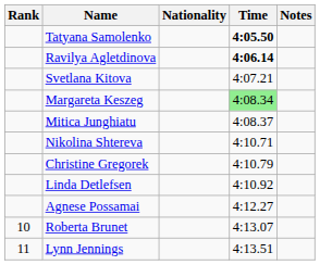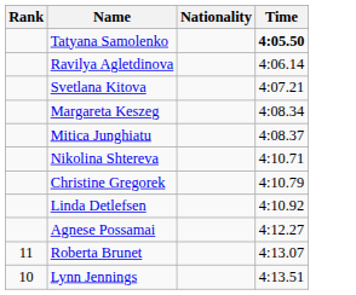 <table class="wikitable sortable" style="text-align:center">
 <tr>
 <th>Rank</th>
 <th>Name</th>
 <th>Nationality</th>
 <th>Time</th>
-<th>Notes</th>
 </tr>
 <tr>
 <td></td>
 <td align=left><a href='#'>Tatyana Samolenko</a></td>
 <td align=left></td>
 <td><strong>4:05.50</strong></td>
-<td></td>
 </tr>
 <tr>
 <td></td>
 <td align=left><a href='#'>Ravilya Agletdinova</a></td>
 <td align=left></td>
-<td><strong>4:06.14</strong></td>
-<td></td>
+<td>4:06.14</td>
 </tr>
 <tr>
 <td></td>
 <td align=left><a href='#'>Svetlana Kitova</a></td>
 <td align=left></td>
 <td>4:07.21</td>
-<td></td>
 </tr>
 <tr>
 <td></td>
 <td align=left><a href='#'>Margareta Keszeg</a></td>
 <td align=left></td>
-<td style="background: lightgreen;">4:08.34</td>
-<td></td>
+<td>4:08.34</td>
 </tr>
 <tr>
 <td></td>
 <td align=left><a href='#'>Mitica Junghiatu</a></td>
 <td align=left></td>
 <td>4:08.37</td>
-<td></td>
 </tr>
 <tr>
 <td></td>
 <td align=left><a href='#'>Nikolina Shtereva</a></td>
 <td align=left></td>
 <td>4:10.71</td>
-<td></td>
 </tr>
 <tr>
 <td></td>
 <td align=left><a href='#'>Christine Gregorek</a></td>
 <td align=left></td>
 <td>4:10.79</td>
-<td></td>
 </tr>
 <tr>
 <td></td>
 <td align=left><a href='#'>Linda Detlefsen</a></td>
 <td align=left></td>
 <td>4:10.92</td>
-<td></td>
 </tr>
 <tr>
 <td></td>
 <td align=left><a href='#'>Agnese Possamai</a></td>
 <td align=left></td>
 <td>4:12.27</td>
-<td></td>
+</tr>
+<tr>
+<td>11</td>
+<td align=left><a href='#'>Roberta Brunet</a></td>
+<td align=left></td>
+<td>4:13.07</td>
 </tr>
 <tr>
 <td>10</td>
-<td align=left><a href='#'>Roberta Brunet</a></td>
-<td align=left></td>
-<td>4:13.07</td>
-<td></td>
-</tr>
-<tr>
-<td>11</td>
 <td align=left><a href='#'>Lynn Jennings</a></td>
 <td align=left></td>
 <td>4:13.51</td>
-<td></td>
 </tr>
 </table>
